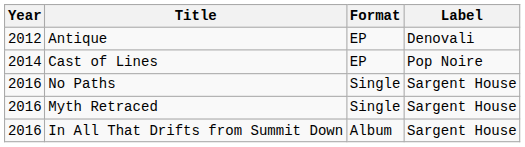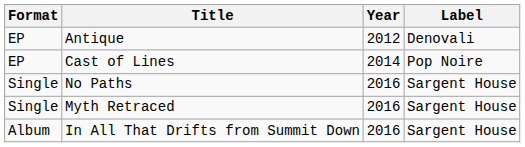 <table class="wikitable">
 <tr>
+<th>Format</th>
+<th>Title</th>
 <th>Year</th>
-<th>Title</th>
-<th>Format</th>
 <th>Label</th>
 </tr>
 <tr>
+<td>EP</td>
+<td>Antique</td>
 <td>2012</td>
-<td>Antique</td>
-<td>EP</td>
 <td>Denovali</td>
 </tr>
 <tr>
+<td>EP</td>
+<td>Cast of Lines</td>
 <td>2014</td>
-<td>Cast of Lines</td>
-<td>EP</td>
 <td>Pop Noire</td>
 </tr>
 <tr>
+<td>Single</td>
+<td>No Paths</td>
 <td>2016</td>
-<td>No Paths</td>
-<td>Single</td>
 <td>Sargent House</td>
 </tr>
 <tr>
+<td>Single</td>
+<td>Myth Retraced</td>
 <td>2016</td>
-<td>Myth Retraced</td>
-<td>Single</td>
 <td>Sargent House</td>
 </tr>
 <tr>
+<td>Album</td>
+<td>In All That Drifts from Summit Down</td>
 <td>2016</td>
-<td>In All That Drifts from Summit Down</td>
-<td>Album</td>
 <td>Sargent House</td>
 </tr>
 </table>
